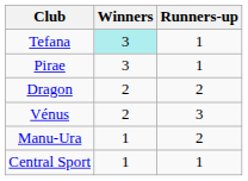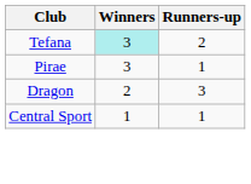 <table class="wikitable sortable">
 <tr>
 <th>Club</th>
 <th>Winners</th>
 <th>Runners-up</th>
 </tr>
 <tr>
 <td align=center><a href='#'>Tefana</a></td>
 <td align=center style="background: paleturquoise;">3</td>
-<td align=center>1</td>
+<td align=center>2</td>
 </tr>
 <tr>
 <td align=center><a href='#'>Pirae</a></td>
 <td align=center>3</td>
 <td align=center>1</td>
 </tr>
 <tr>
 <td align=center><a href='#'>Dragon</a></td>
 <td align=center>2</td>
-<td align=center>2</td>
-</tr>
-<tr>
-<td align=center><a href='#'>Vénus</a></td>
-<td align=center>2</td>
 <td align=center>3</td>
-</tr>
-<tr>
-<td align=center><a href='#'>Manu-Ura</a></td>
-<td align=center>1</td>
-<td align=center>2</td>
 </tr>
 <tr>
 <td align=center><a href='#'>Central Sport</a></td>
 <td align=center>1</td>
 <td align=center>1</td>
 </tr>
 </table>
